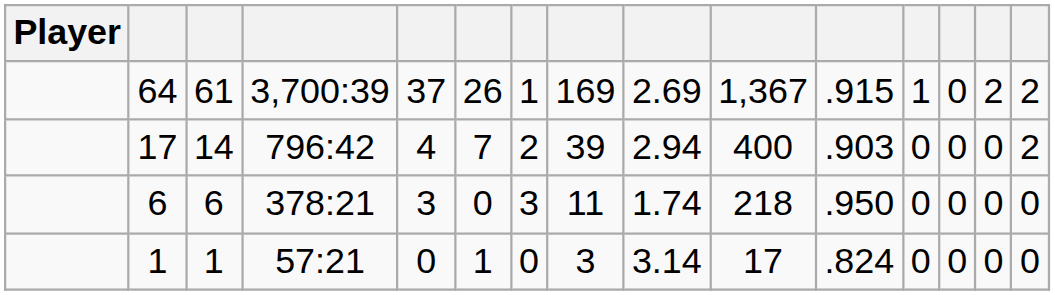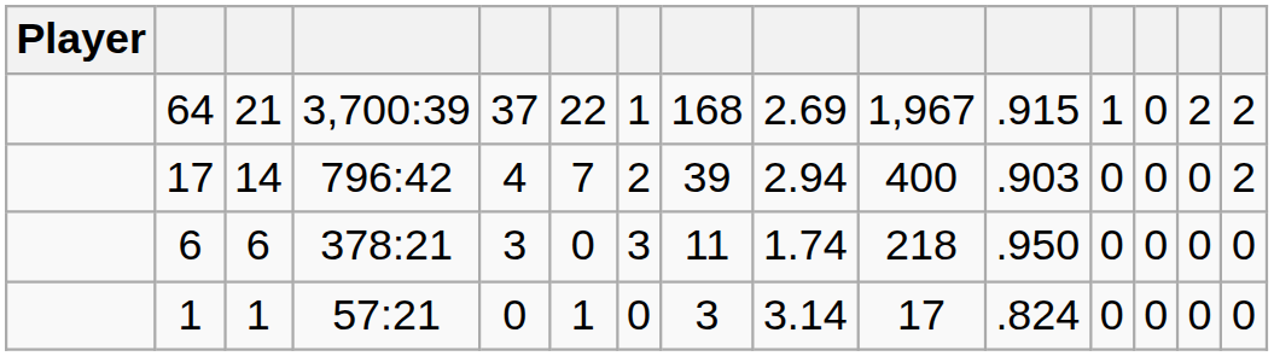 <table class="wikitable sortable" style="text-align:center;">
 <tr>
 <th>Player</th>
 <th></th>
 <th></th>
 <th></th>
 <th></th>
 <th></th>
 <th></th>
 <th></th>
 <th></th>
 <th></th>
 <th></th>
 <th></th>
 <th></th>
 <th></th>
 <th></th>
 </tr>
 <tr>
 <td></td>
 <td>64</td>
-<td>61</td>
+<td>21</td>
 <td>3,700:39</td>
 <td>37</td>
-<td>26</td>
+<td>22</td>
 <td>1</td>
-<td>169</td>
+<td>168</td>
 <td>2.69</td>
-<td>1,367</td>
+<td>1,967</td>
 <td>.915</td>
 <td>1</td>
 <td>0</td>
 <td>2</td>
 <td>2</td>
 </tr>
 <tr>
 <td></td>
 <td>17</td>
 <td>14</td>
 <td>796:42</td>
 <td>4</td>
 <td>7</td>
 <td>2</td>
 <td>39</td>
 <td>2.94</td>
 <td>400</td>
 <td>.903</td>
 <td>0</td>
 <td>0</td>
 <td>0</td>
 <td>2</td>
 </tr>
 <tr>
 <td></td>
 <td>6</td>
 <td>6</td>
 <td>378:21</td>
 <td>3</td>
 <td>0</td>
 <td>3</td>
 <td>11</td>
 <td>1.74</td>
 <td>218</td>
 <td>.950</td>
 <td>0</td>
 <td>0</td>
 <td>0</td>
 <td>0</td>
 </tr>
 <tr>
 <td></td>
 <td>1</td>
 <td>1</td>
 <td>57:21</td>
 <td>0</td>
 <td>1</td>
 <td>0</td>
 <td>3</td>
 <td>3.14</td>
 <td>17</td>
 <td>.824</td>
 <td>0</td>
 <td>0</td>
 <td>0</td>
 <td>0</td>
 </tr>
 </table>
